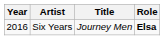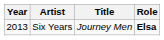 <table class="wikitable">
 <tr>
 <th>Year</th>
 <th>Artist</th>
 <th>Title</th>
 <th>Role</th>
 </tr>
 <tr>
-<td>2016</td>
+<td>2013</td>
 <td>Six Years</td>
 <td><em>Journey Men</em></td>
 <td><strong>Elsa</strong></td>
 </tr>
 </table>
